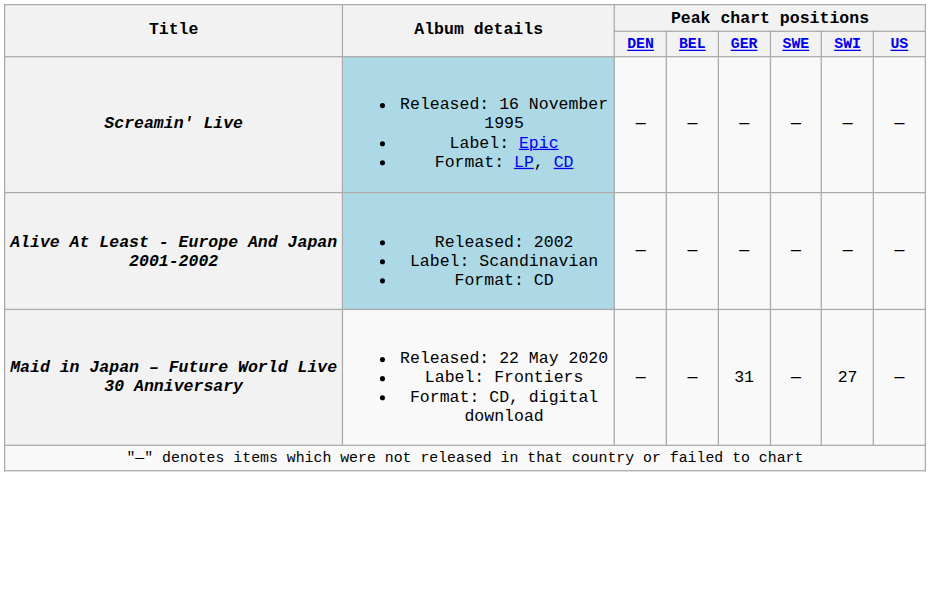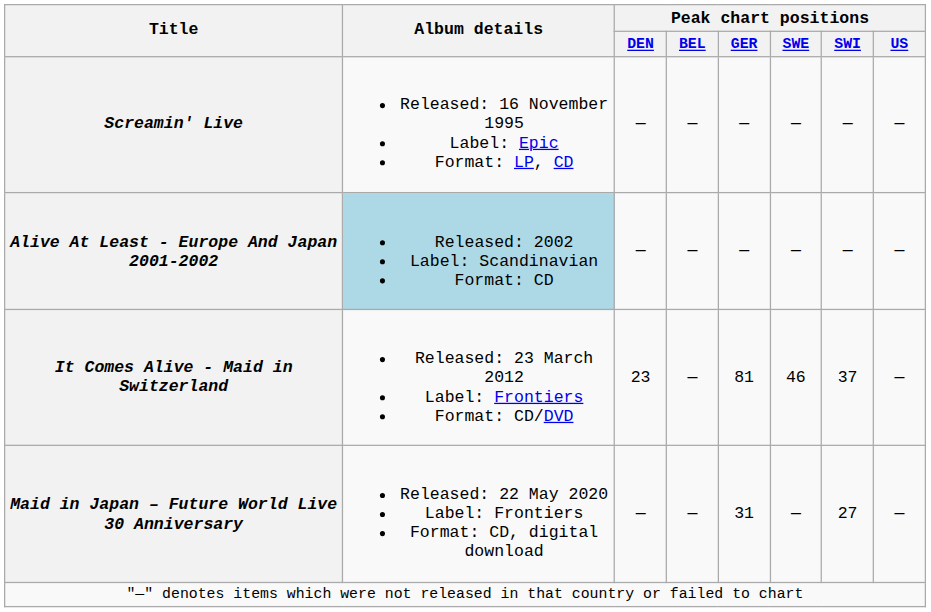 <table class="wikitable plainrowheaders" style="text-align:center;">
 <tr>
 <th scope="col" rowspan="2" style="width:20em;">Title</th>
 <th scope="col" rowspan="2" style="width:16em;">Album details</th>
 <th scope="col" colspan="6">Peak chart positions</th>
 </tr>
 <tr>
 <th scope="col" style="width:3em;font-size:90%;"><a href='#'>DEN</a><br></th>
 <th scope="col" style="width:3em;font-size:90%;"><a href='#'>BEL</a><br></th>
 <th scope="col" style="width:3em;font-size:90%;"><a href='#'>GER</a><br></th>
 <th scope="col" style="width:3em;font-size:90%;"><a href='#'>SWE</a><br></th>
 <th scope="col" style="width:3em;font-size:90%;"><a href='#'>SWI</a><br></th>
 <th scope="col" style="width:3em;font-size:90%;"><a href='#'>US</a><br></th>
 </tr>
 <tr>
 <th scope="row"><em>Screamin' Live</em></th>
-<td style="background: lightblue;"><br><ul><li>Released: 16 November 1995</li><li>Label: <a href='#'>Epic</a></li><li>Format: <a href='#'>LP</a>, <a href='#'>CD</a></li></ul></td>
+<td><br><ul><li>Released: 16 November 1995</li><li>Label: <a href='#'>Epic</a></li><li>Format: <a href='#'>LP</a>, <a href='#'>CD</a></li></ul></td>
 <td>—</td>
 <td>—</td>
 <td>—</td>
 <td>—</td>
 <td>—</td>
 <td>—</td>
 </tr>
 <tr>
 <th scope="row"><em>Alive At Least - Europe And Japan 2001-2002</em></th>
 <td style="background: lightblue;"><br><ul><li>Released: 2002</li><li>Label: Scandinavian</li><li>Format: CD</li></ul></td>
 <td>—</td>
 <td>—</td>
 <td>—</td>
 <td>—</td>
 <td>—</td>
 <td>—</td>
 </tr>
 <tr>
+<th scope="row"><em>It Comes Alive - Maid in Switzerland</em></th>
+<td><br><ul><li>Released: 23 March 2012</li><li>Label: <a href='#'>Frontiers</a></li><li>Format: CD/<a href='#'>DVD</a></li></ul></td>
+<td>23</td>
+<td>—</td>
+<td>81</td>
+<td>46</td>
+<td>37</td>
+<td>—</td>
+</tr>
+<tr>
 <th scope="row"><em>Maid in Japan – Future World Live 30 Anniversary</em></th>
 <td><br><ul><li>Released: 22 May 2020</li><li>Label: Frontiers</li><li>Format: CD, digital download</li></ul></td>
 <td>—</td>
 <td>—</td>
 <td>31</td>
 <td>—</td>
 <td>27</td>
 <td>—</td>
 </tr>
 <tr>
 <td colspan="8" align="center" style="font-size:90%;">"—" denotes items which were not released in that country or failed to chart</td>
 </tr>
 </table>
